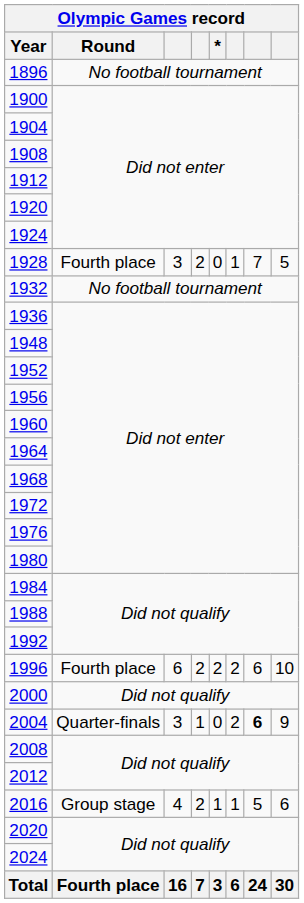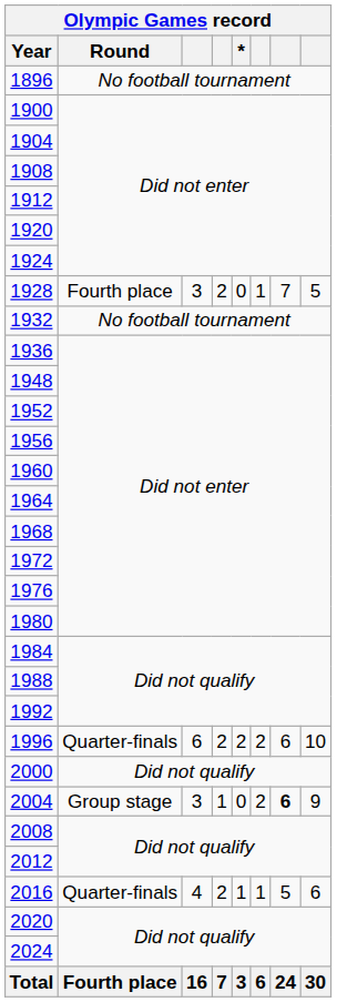 <table class="wikitable" style="text-align: center;font-size:90%;">
 <tr>
 <th colspan="8"><a href='#'>Olympic Games</a> record</th>
 </tr>
 <tr>
 <th>Year</th>
 <th>Round</th>
 <th></th>
 <th></th>
 <th>*</th>
 <th></th>
 <th></th>
 <th></th>
 </tr>
 <tr>
 <td> <a href='#'>1896</a></td>
 <td colspan="7"><em>No football tournament</em></td>
 </tr>
 <tr>
 <td> <a href='#'>1900</a></td>
 <td colspan="7" rowspan="6"><em>Did not enter</em></td>
 </tr>
 <tr>
 <td> <a href='#'>1904</a></td>
 </tr>
 <tr>
 <td> <a href='#'>1908</a></td>
 </tr>
 <tr>
 <td> <a href='#'>1912</a></td>
 </tr>
 <tr>
 <td> <a href='#'>1920</a></td>
 </tr>
 <tr>
 <td> <a href='#'>1924</a></td>
 </tr>
 <tr>
 <td> <a href='#'>1928</a></td>
 <td>Fourth place</td>
 <td>3</td>
 <td>2</td>
 <td>0</td>
 <td>1</td>
 <td>7</td>
 <td>5</td>
 </tr>
 <tr>
 <td> <a href='#'>1932</a></td>
 <td colspan="7"><em>No football tournament</em></td>
 </tr>
 <tr>
 <td> <a href='#'>1936</a></td>
 <td colspan="7" rowspan="10"><em>Did not enter</em></td>
 </tr>
 <tr>
 <td> <a href='#'>1948</a></td>
 </tr>
 <tr>
 <td> <a href='#'>1952</a></td>
 </tr>
 <tr>
 <td> <a href='#'>1956</a></td>
 </tr>
 <tr>
 <td> <a href='#'>1960</a></td>
 </tr>
 <tr>
 <td> <a href='#'>1964</a></td>
 </tr>
 <tr>
 <td> <a href='#'>1968</a></td>
 </tr>
 <tr>
 <td> <a href='#'>1972</a></td>
 </tr>
 <tr>
 <td> <a href='#'>1976</a></td>
 </tr>
 <tr>
 <td> <a href='#'>1980</a></td>
 </tr>
 <tr>
 <td> <a href='#'>1984</a></td>
 <td colspan="7"rowspan="3"><em>Did not qualify</em></td>
 </tr>
 <tr>
 <td> <a href='#'>1988</a></td>
 </tr>
 <tr>
 <td> <a href='#'>1992</a></td>
 </tr>
 <tr>
 <td> <a href='#'>1996</a></td>
-<td>Fourth place</td>
+<td>Quarter-finals</td>
 <td>6</td>
 <td>2</td>
 <td>2</td>
 <td>2</td>
 <td>6</td>
 <td>10</td>
 </tr>
 <tr>
 <td> <a href='#'>2000</a></td>
 <td colspan="7"><em>Did not qualify</em></td>
 </tr>
 <tr>
 <td> <a href='#'>2004</a></td>
-<td>Quarter-finals</td>
+<td>Group stage</td>
 <td>3</td>
 <td>1</td>
 <td>0</td>
 <td>2</td>
 <td><strong>6</strong></td>
 <td>9</td>
 </tr>
 <tr>
 <td> <a href='#'>2008</a></td>
 <td colspan="7" rowspan="2"><em>Did not qualify</em></td>
 </tr>
 <tr>
 <td> <a href='#'>2012</a></td>
 </tr>
 <tr>
 <td> <a href='#'>2016</a></td>
-<td>Group stage</td>
+<td>Quarter-finals</td>
 <td>4</td>
 <td>2</td>
 <td>1</td>
 <td>1</td>
 <td>5</td>
 <td>6</td>
 </tr>
 <tr>
 <td> <a href='#'>2020</a></td>
 <td colspan="7" rowspan="2"><em>Did not qualify</em></td>
 </tr>
 <tr>
 <td> <a href='#'>2024</a></td>
 </tr>
 <tr>
 <th>Total</th>
 <th>Fourth place</th>
 <th>16</th>
 <th>7</th>
 <th>3</th>
 <th>6</th>
 <th>24</th>
 <th>30</th>
 </tr>
 </table>
